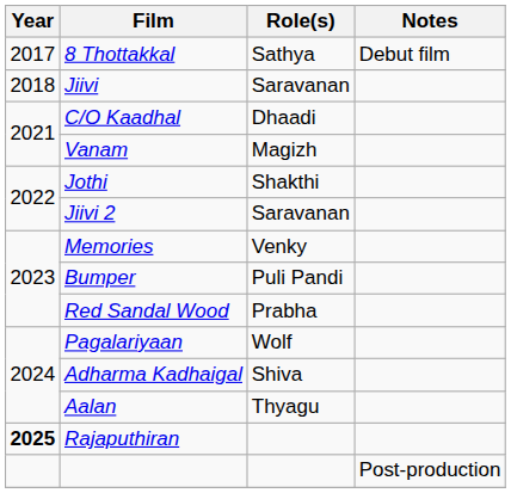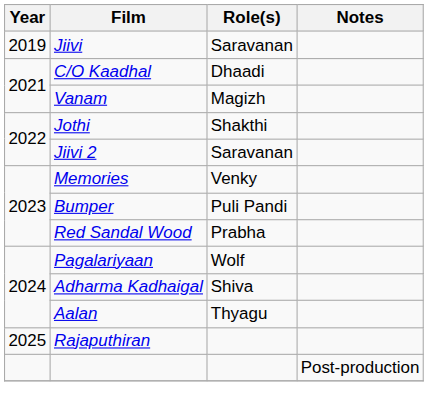 <table class="wikitable sortable">
 <tr>
 <th>Year</th>
 <th>Film</th>
 <th>Role(s)</th>
 <th>Notes</th>
 </tr>
 <tr>
-<td>2017</td>
-<td><em><a href='#'>8 Thottakkal</a></em></td>
-<td>Sathya</td>
-<td>Debut film</td>
-</tr>
-<tr>
-<td>2018</td>
+<td>2019</td>
 <td><em><a href='#'>Jiivi</a></em></td>
 <td>Saravanan</td>
 <td></td>
 </tr>
 <tr>
 <td rowspan="2">2021</td>
 <td><em><a href='#'>C/O Kaadhal</a></em></td>
 <td>Dhaadi</td>
 <td></td>
 </tr>
 <tr>
 <td><em><a href='#'>Vanam</a></em></td>
 <td>Magizh</td>
 <td></td>
 </tr>
 <tr>
 <td rowspan="2">2022</td>
 <td><em><a href='#'>Jothi</a></em></td>
 <td>Shakthi</td>
 <td></td>
 </tr>
 <tr>
 <td><em><a href='#'>Jiivi 2</a></em></td>
 <td>Saravanan</td>
 <td></td>
 </tr>
 <tr>
 <td rowspan="3">2023</td>
 <td><em><a href='#'>Memories</a></em></td>
 <td>Venky</td>
 <td></td>
 </tr>
 <tr>
 <td><em><a href='#'>Bumper</a></em></td>
 <td>Puli Pandi</td>
 <td></td>
 </tr>
 <tr>
 <td><em><a href='#'>Red Sandal Wood</a></em></td>
 <td>Prabha</td>
 <td></td>
 </tr>
 <tr>
 <td rowspan="3">2024</td>
 <td><em><a href='#'>Pagalariyaan</a></em></td>
 <td>Wolf</td>
 <td></td>
 </tr>
 <tr>
 <td><em><a href='#'>Adharma Kadhaigal</a></em></td>
 <td>Shiva</td>
 <td></td>
 </tr>
 <tr>
 <td><em><a href='#'>Aalan</a></em></td>
 <td>Thyagu</td>
 <td></td>
 </tr>
 <tr>
-<td><strong>2025</strong></td>
+<td>2025</td>
 <td><em><a href='#'>Rajaputhiran</a></em></td>
 <td></td>
 <td></td>
 </tr>
 <tr>
 <td></td>
 <td></td>
 <td></td>
 <td>Post-production</td>
 </tr>
 <tr>
 </tr>
 </table>
